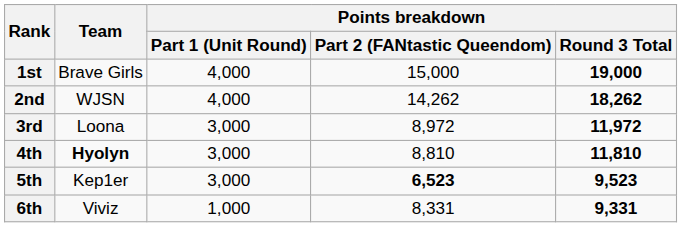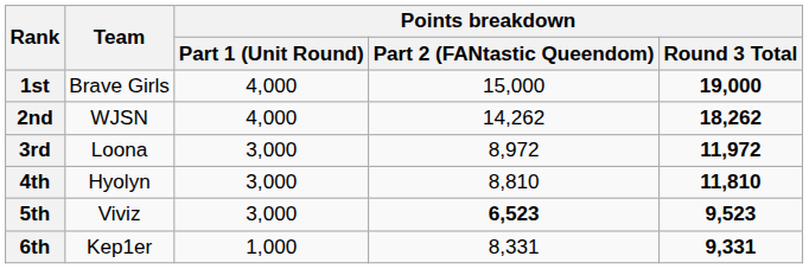 <table class="wikitable plainrowheaders sortable" style="text-align:center">
 <tr>
 <th scope="col" rowspan="2">Rank</th>
 <th scope="col" rowspan="2">Team</th>
 <th scope="col" colspan="3">Points breakdown</th>
 </tr>
 <tr>
 <th scope="col">Part 1 (Unit Round)</th>
 <th scope="col">Part 2 (FANtastic Queendom)</th>
 <th scope="col">Round 3 Total</th>
 </tr>
 <tr>
 <th scope="row" style="text-align:center"><strong>1st</strong></th>
 <td>Brave Girls</td>
 <td>4,000</td>
 <td>15,000</td>
 <td><strong>19,000</strong></td>
 </tr>
 <tr>
 <th scope="row" style="text-align:center"><strong>2nd</strong></th>
 <td>WJSN</td>
 <td>4,000</td>
 <td>14,262</td>
 <td><strong>18,262</strong></td>
 </tr>
 <tr>
 <th scope="row" style="text-align:center"><strong>3rd</strong></th>
 <td>Loona</td>
 <td>3,000</td>
 <td>8,972</td>
 <td><strong>11,972</strong></td>
 </tr>
 <tr>
 <th scope="row" style="text-align:center"><strong>4th</strong></th>
-<td><strong>Hyolyn</strong></td>
+<td>Hyolyn</td>
 <td>3,000</td>
 <td>8,810</td>
 <td><strong>11,810</strong></td>
 </tr>
 <tr>
 <th scope="row" style="text-align:center"><strong>5th</strong></th>
-<td>Kep1er</td>
+<td>Viviz</td>
 <td>3,000</td>
 <td><strong>6,523</strong></td>
 <td><strong>9,523</strong></td>
 </tr>
 <tr>
 <th scope="row" style="text-align:center"><strong>6th</strong></th>
-<td>Viviz</td>
+<td>Kep1er</td>
 <td>1,000</td>
 <td>8,331</td>
 <td><strong>9,331</strong></td>
 </tr>
 </table>
